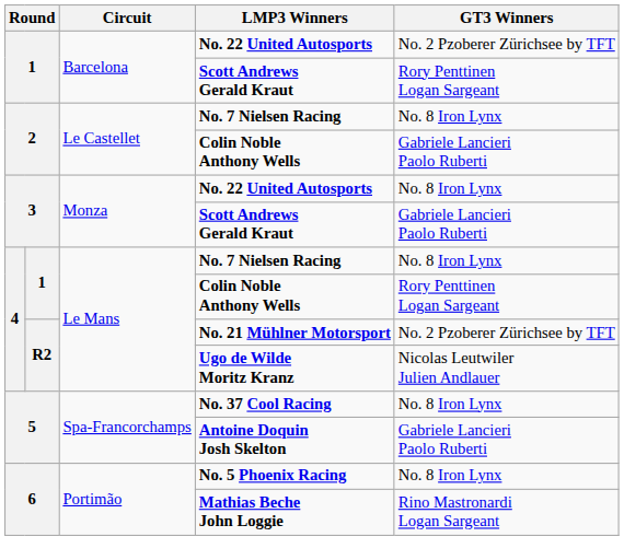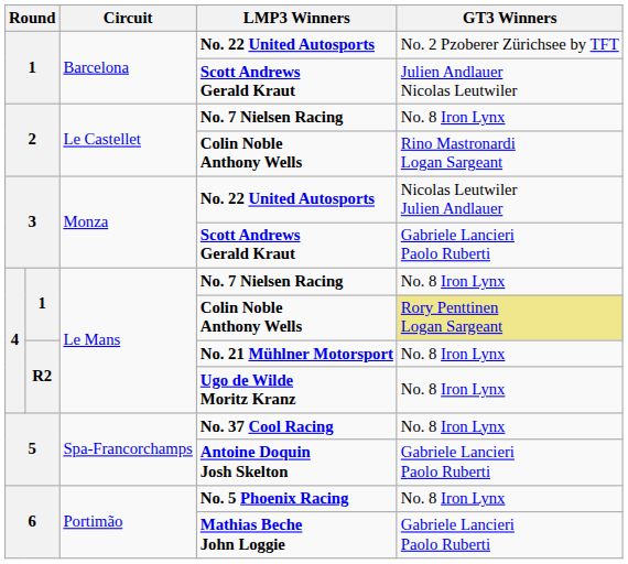 <table class="wikitable" style="font-size:85%;">
 <tr>
 <th colspan=2>Round</th>
 <th>Circuit</th>
 <th>LMP3 Winners</th>
 <th>GT3 Winners</th>
 </tr>
 <tr>
 <th rowspan=2 colspan=2>1</th>
 <td rowspan=2> <a href='#'>Barcelona</a></td>
 <td><strong> No. 22 <a href='#'>United Autosports</a></strong></td>
 <td> No. 2 Pzoberer Zürichsee by <a href='#'>TFT</a></td>
 </tr>
 <tr>
 <td><strong> <a href='#'>Scott Andrews</a><br> Gerald Kraut</strong></td>
-<td> <a href='#'>Rory Penttinen</a><br> <a href='#'>Logan Sargeant</a></td>
+<td> <a href='#'>Julien Andlauer</a><br> Nicolas Leutwiler</td>
 </tr>
 <tr>
 <th rowspan=2 colspan=2>2</th>
 <td rowspan=2> <a href='#'>Le Castellet</a></td>
 <td><strong> No. 7 Nielsen Racing</strong></td>
 <td> No. 8 <a href='#'>Iron Lynx</a></td>
 </tr>
 <tr>
 <td><strong> Colin Noble<br> Anthony Wells</strong></td>
-<td> <a href='#'>Gabriele Lancieri</a><br> <a href='#'>Paolo Ruberti</a></td>
+<td> <a href='#'>Rino Mastronardi</a><br> <a href='#'>Logan Sargeant</a></td>
 </tr>
 <tr>
 <th rowspan=2 colspan=2>3</th>
 <td rowspan=2> <a href='#'>Monza</a></td>
 <td><strong> No. 22 <a href='#'>United Autosports</a></strong></td>
-<td> No. 8 <a href='#'>Iron Lynx</a></td>
+<td> Nicolas Leutwiler<br> <a href='#'>Julien Andlauer</a></td>
 </tr>
 <tr>
 <td><strong> <a href='#'>Scott Andrews</a><br> Gerald Kraut</strong></td>
 <td> <a href='#'>Gabriele Lancieri</a><br> <a href='#'>Paolo Ruberti</a></td>
 </tr>
 <tr>
 <th rowspan=4>4</th>
 <th rowspan=2>1</th>
 <td rowspan=4> <a href='#'>Le Mans</a></td>
 <td><strong> No. 7 Nielsen Racing</strong></td>
 <td> No. 8 <a href='#'>Iron Lynx</a></td>
 </tr>
 <tr>
 <td><strong> Colin Noble<br> Anthony Wells</strong></td>
-<td> <a href='#'>Rory Penttinen</a><br> <a href='#'>Logan Sargeant</a></td>
+<td style="background: khaki;"> <a href='#'>Rory Penttinen</a><br> <a href='#'>Logan Sargeant</a></td>
 </tr>
 <tr>
 <th rowspan=2>R2</th>
 <td><strong> No. 21 <a href='#'>Mühlner Motorsport</a></strong></td>
-<td> No. 2 Pzoberer Zürichsee by <a href='#'>TFT</a></td>
+<td> No. 8 <a href='#'>Iron Lynx</a></td>
 </tr>
 <tr>
 <td><strong> <a href='#'>Ugo de Wilde</a><br> Moritz Kranz</strong></td>
-<td> Nicolas Leutwiler<br> <a href='#'>Julien Andlauer</a></td>
+<td> No. 8 <a href='#'>Iron Lynx</a></td>
 </tr>
 <tr>
 <th rowspan=2 colspan=2>5</th>
 <td rowspan=2> <a href='#'>Spa-Francorchamps</a></td>
 <td><strong> No. 37 <a href='#'>Cool Racing</a></strong></td>
 <td> No. 8 <a href='#'>Iron Lynx</a></td>
 </tr>
 <tr>
 <td><strong> <a href='#'>Antoine Doquin</a><br> Josh Skelton</strong></td>
 <td> <a href='#'>Gabriele Lancieri</a><br> <a href='#'>Paolo Ruberti</a></td>
 </tr>
 <tr>
 <th rowspan=2 colspan=2>6</th>
 <td rowspan=2> <a href='#'>Portimão</a></td>
 <td><strong> No. 5 <a href='#'>Phoenix Racing</a></strong></td>
 <td> No. 8 <a href='#'>Iron Lynx</a></td>
 </tr>
 <tr>
 <td><strong></strong> <strong><a href='#'>Mathias Beche</a><br> John Loggie</strong></td>
-<td> <a href='#'>Rino Mastronardi</a><br> <a href='#'>Logan Sargeant</a></td>
+<td> <a href='#'>Gabriele Lancieri</a><br> <a href='#'>Paolo Ruberti</a></td>
 </tr>
 </table>
